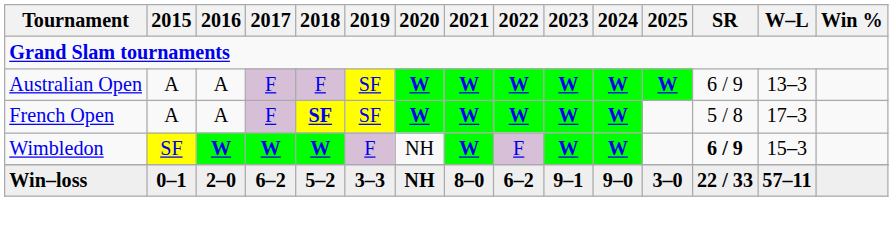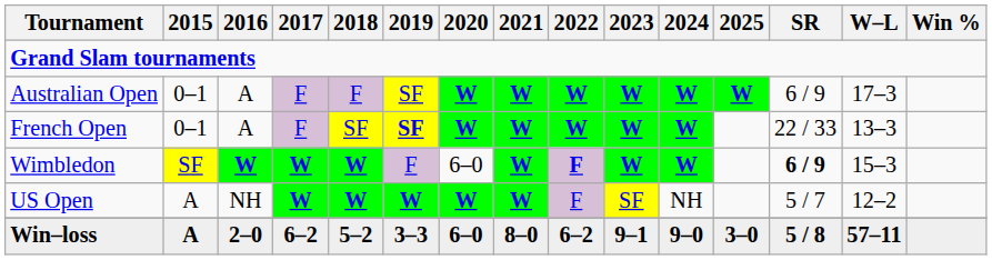 <table class=wikitable style=text-align:center>
 <tr>
 <th>Tournament</th>
 <th>2015</th>
 <th>2016</th>
 <th>2017</th>
 <th>2018</th>
 <th>2019</th>
 <th>2020</th>
 <th>2021</th>
 <th>2022</th>
 <th>2023</th>
 <th>2024</th>
 <th>2025</th>
 <th>SR</th>
 <th>W–L</th>
 <th>Win %</th>
 </tr>
 <tr>
 <td style="text-align:left;" colspan="15"><a href='#'><strong>Grand Slam tournaments</strong></a></td>
 </tr>
 <tr>
 <td align=left><a href='#'>Australian Open</a></td>
-<td>A</td>
+<td>0–1</td>
 <td>A</td>
 <td bgcolor="thistle"><a href='#'>F</a></td>
 <td bgcolor="thistle"><a href='#'>F</a></td>
 <td bgcolor="yellow"><a href='#'>SF</a></td>
 <td bgcolor="lime"><a href='#'><strong>W</strong></a></td>
 <td bgcolor="lime"><a href='#'><strong>W</strong></a></td>
 <td bgcolor="lime"><a href='#'><strong>W</strong></a></td>
 <td bgcolor="lime"><a href='#'><strong>W</strong></a></td>
 <td bgcolor="lime"><a href='#'><strong>W</strong></a></td>
 <td bgcolor="lime"><a href='#'><strong>W</strong></a></td>
 <td>6 / 9</td>
-<td>13–3</td>
+<td>17–3</td>
 <td></td>
 </tr>
 <tr>
 <td align=left><a href='#'>French Open</a></td>
-<td>A</td>
+<td>0–1</td>
 <td>A</td>
 <td bgcolor="thistle"><a href='#'>F</a></td>
+<td bgcolor="yellow"><a href='#'>SF</a></td>
 <td bgcolor="yellow"><strong><a href='#'>SF</a></strong></td>
-<td bgcolor="yellow"><a href='#'>SF</a></td>
 <td bgcolor="lime"><a href='#'><strong>W</strong></a></td>
 <td bgcolor="lime"><a href='#'><strong>W</strong></a></td>
 <td bgcolor="lime"><a href='#'><strong>W</strong></a></td>
 <td bgcolor="lime"><a href='#'><strong>W</strong></a></td>
 <td bgcolor="lime"><a href='#'><strong>W</strong></a></td>
 <td></td>
-<td>5 / 8</td>
-<td>17–3</td>
+<td>22 / 33</td>
+<td>13–3</td>
 <td></td>
 </tr>
 <tr>
 <td align=left><a href='#'>Wimbledon</a></td>
 <td bgcolor="yellow"><a href='#'>SF</a></td>
 <td bgcolor="lime"><a href='#'><strong>W</strong></a></td>
 <td bgcolor="lime"><a href='#'><strong>W</strong></a></td>
 <td bgcolor="lime"><a href='#'><strong>W</strong></a></td>
 <td bgcolor="thistle"><a href='#'>F</a></td>
-<td>NH</td>
+<td>6–0</td>
 <td bgcolor="lime"><a href='#'><strong>W</strong></a></td>
-<td bgcolor="thistle"><a href='#'>F</a></td>
+<td bgcolor="thistle"><strong><a href='#'>F</a></strong></td>
 <td bgcolor="lime"><a href='#'><strong>W</strong></a></td>
 <td bgcolor="lime"><a href='#'><strong>W</strong></a></td>
 <td></td>
 <td><strong>6 / 9</strong></td>
 <td>15–3</td>
 <td></td>
 </tr>
 <tr>
+<td align=left><a href='#'>US Open</a></td>
+<td>A</td>
+<td>NH</td>
+<td bgcolor="lime"><a href='#'><strong>W</strong></a></td>
+<td bgcolor="lime"><a href='#'><strong>W</strong></a></td>
+<td bgcolor="lime"><a href='#'><strong>W</strong></a></td>
+<td bgcolor="lime"><a href='#'><strong>W</strong></a></td>
+<td bgcolor="lime"><a href='#'><strong>W</strong></a></td>
+<td bgcolor="thistle"><a href='#'>F</a></td>
+<td bgcolor="yellow"><a href='#'>SF</a></td>
+<td>NH</td>
+<td></td>
+<td>5 / 7</td>
+<td>12–2</td>
+<td></td>
+</tr>
+<tr>
 </tr>
 <tr style="font-weight:bold; background:#efefef;">
 <td style="text-align:left">Win–loss</td>
-<td>0–1</td>
+<td>A</td>
 <td>2–0</td>
 <td>6–2</td>
 <td>5–2</td>
 <td>3–3</td>
-<td>NH</td>
+<td>6–0</td>
 <td>8–0</td>
 <td>6–2</td>
 <td>9–1</td>
 <td>9–0</td>
 <td>3–0</td>
-<td>22 / 33</td>
+<td>5 / 8</td>
 <td>57–11</td>
 <td></td>
 </tr>
 </table>
